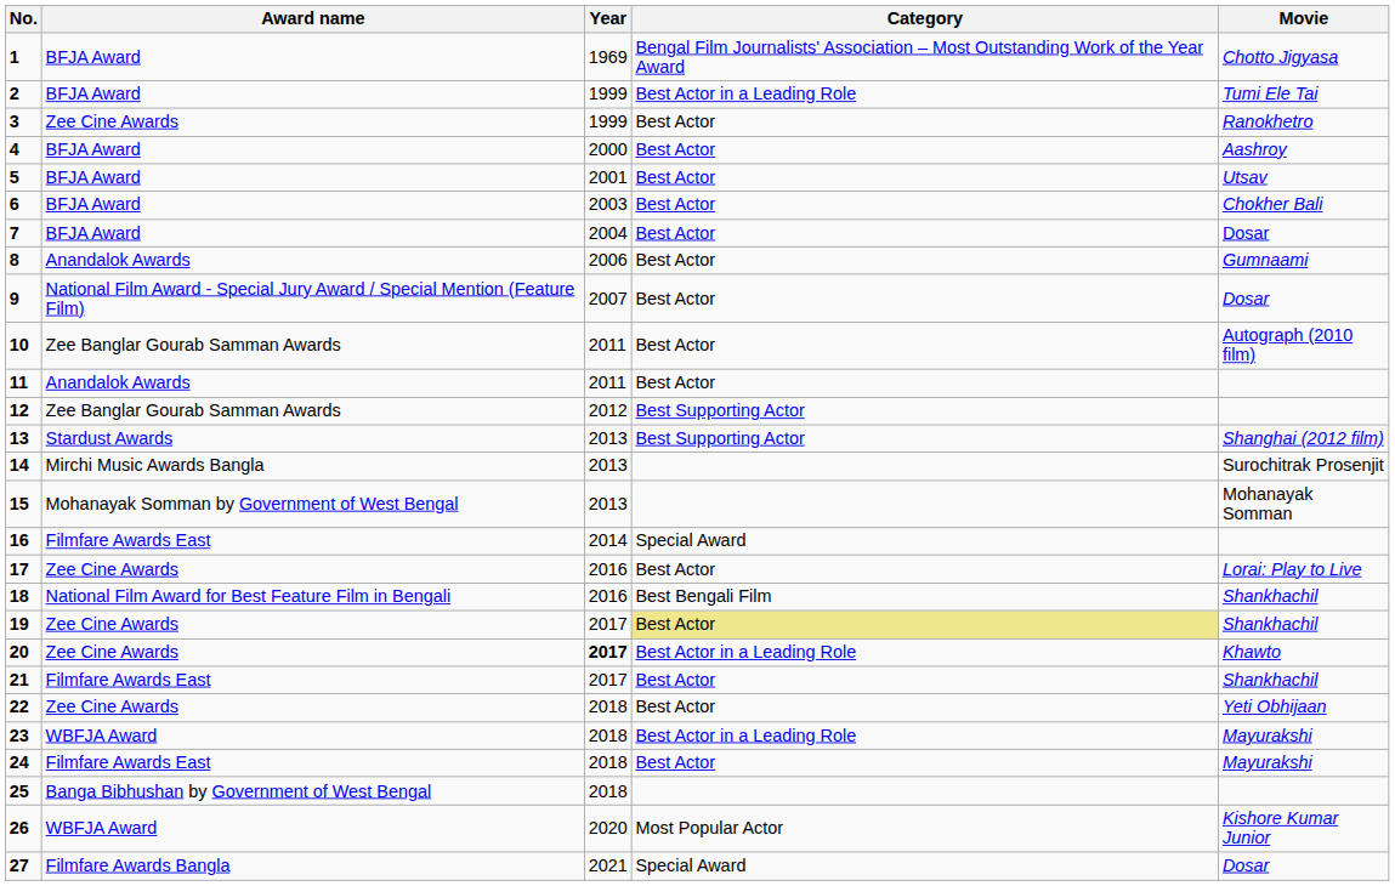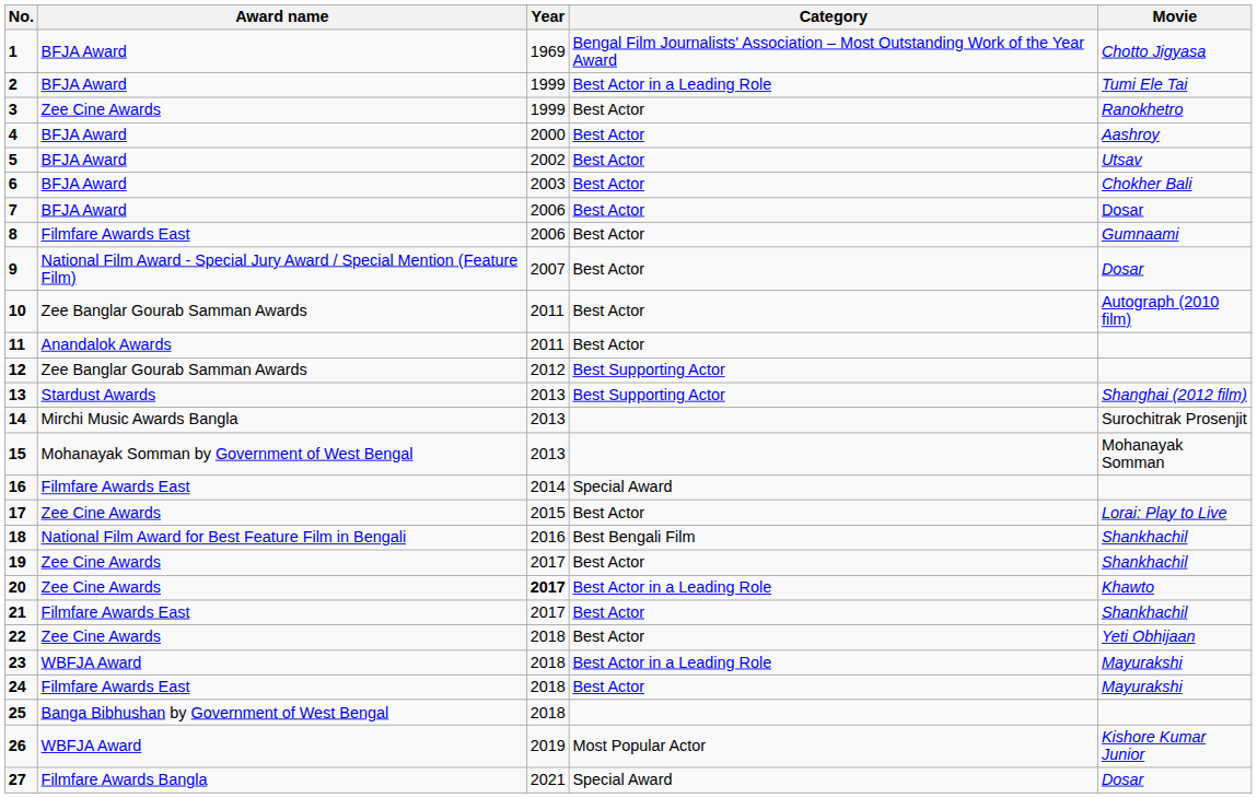 <table class="wikitable sortable" style="width:80%;">
 <tr>
 <th>No.</th>
 <th>Award name</th>
 <th>Year</th>
 <th>Category</th>
 <th>Movie</th>
 </tr>
 <tr>
 <td><strong>1</strong></td>
 <td><a href='#'>BFJA Award</a></td>
 <td>1969</td>
 <td><a href='#'>Bengal Film Journalists' Association – Most Outstanding Work of the Year Award</a></td>
 <td><em><a href='#'>Chotto Jigyasa</a></em></td>
 </tr>
 <tr>
 <td><strong>2</strong></td>
 <td><a href='#'>BFJA Award</a></td>
 <td>1999</td>
 <td><a href='#'>Best Actor in a Leading Role</a></td>
 <td><em><a href='#'>Tumi Ele Tai</a></em></td>
 </tr>
 <tr>
 <td><strong>3</strong></td>
 <td><a href='#'>Zee Cine Awards</a></td>
 <td>1999</td>
 <td>Best Actor</td>
 <td><em><a href='#'>Ranokhetro</a></em></td>
 </tr>
 <tr>
 <td><strong>4</strong></td>
 <td><a href='#'>BFJA Award</a></td>
 <td>2000</td>
 <td><a href='#'>Best Actor</a></td>
 <td><em><a href='#'>Aashroy</a></em></td>
 </tr>
 <tr>
 <td><strong>5</strong></td>
 <td><a href='#'>BFJA Award</a></td>
-<td>2001</td>
+<td>2002</td>
 <td><a href='#'>Best Actor</a></td>
 <td><em><a href='#'>Utsav</a></em></td>
 </tr>
 <tr>
 <td><strong>6</strong></td>
 <td><a href='#'>BFJA Award</a></td>
 <td>2003</td>
 <td><a href='#'>Best Actor</a></td>
 <td><em><a href='#'>Chokher Bali</a></em></td>
 </tr>
 <tr>
 <td><strong>7</strong></td>
 <td><a href='#'>BFJA Award</a></td>
-<td>2004</td>
+<td>2006</td>
 <td><a href='#'>Best Actor</a></td>
 <td><a href='#'>Dosar</a></td>
 </tr>
 <tr>
 <td><strong>8</strong></td>
-<td><a href='#'>Anandalok Awards</a></td>
+<td><a href='#'>Filmfare Awards East</a></td>
 <td>2006</td>
 <td>Best Actor</td>
 <td><em><a href='#'>Gumnaami</a></em></td>
 </tr>
 <tr>
 <td><strong>9</strong></td>
 <td><a href='#'>National Film Award - Special Jury Award / Special Mention (Feature Film)</a></td>
 <td>2007</td>
 <td>Best Actor</td>
 <td><em><a href='#'>Dosar</a></em></td>
 </tr>
 <tr>
 <td><strong>10</strong></td>
 <td>Zee Banglar Gourab Samman Awards</td>
 <td>2011</td>
 <td>Best Actor</td>
 <td><a href='#'>Autograph (2010 film)</a></td>
 </tr>
 <tr>
 <td><strong>11</strong></td>
 <td><a href='#'>Anandalok Awards</a></td>
 <td>2011</td>
 <td>Best Actor</td>
 <td></td>
 </tr>
 <tr>
 <td><strong>12</strong></td>
 <td>Zee Banglar Gourab Samman Awards</td>
 <td>2012</td>
 <td><a href='#'>Best Supporting Actor</a></td>
 <td></td>
 </tr>
 <tr>
 <td><strong>13</strong></td>
 <td><a href='#'>Stardust Awards</a></td>
 <td>2013</td>
 <td><a href='#'>Best Supporting Actor</a></td>
 <td><em><a href='#'>Shanghai (2012 film)</a></em></td>
 </tr>
 <tr>
 <td><strong>14</strong></td>
 <td>Mirchi Music Awards Bangla</td>
 <td>2013</td>
 <td></td>
 <td>Surochitrak Prosenjit</td>
 </tr>
 <tr>
 <td><strong>15</strong></td>
 <td>Mohanayak Somman by <a href='#'>Government of West Bengal</a></td>
 <td>2013</td>
 <td></td>
 <td>Mohanayak Somman</td>
 </tr>
 <tr>
 <td><strong>16</strong></td>
 <td><a href='#'>Filmfare Awards East</a></td>
 <td>2014</td>
 <td>Special Award</td>
 <td></td>
 </tr>
 <tr>
 <td><strong>17</strong></td>
 <td><a href='#'>Zee Cine Awards</a></td>
-<td>2016</td>
+<td>2015</td>
 <td>Best Actor</td>
 <td><em><a href='#'>Lorai: Play to Live</a></em></td>
 </tr>
 <tr>
 <td><strong>18</strong></td>
 <td><a href='#'>National Film Award for Best Feature Film in Bengali</a></td>
 <td>2016</td>
 <td>Best Bengali Film</td>
 <td><em><a href='#'>Shankhachil</a></em></td>
 </tr>
 <tr>
 <td><strong>19</strong></td>
 <td><a href='#'>Zee Cine Awards</a></td>
 <td>2017</td>
-<td style="background: khaki;">Best Actor</td>
+<td>Best Actor</td>
 <td><em><a href='#'>Shankhachil</a></em></td>
 </tr>
 <tr>
 <td><strong>20</strong></td>
 <td><a href='#'>Zee Cine Awards</a></td>
 <td><strong>2017</strong></td>
 <td><a href='#'>Best Actor in a Leading Role</a></td>
 <td><em><a href='#'>Khawto</a></em></td>
 </tr>
 <tr>
 <td><strong>21</strong></td>
 <td><a href='#'>Filmfare Awards East</a></td>
 <td>2017</td>
 <td><a href='#'>Best Actor</a></td>
 <td><em><a href='#'>Shankhachil</a></em></td>
 </tr>
 <tr>
 <td><strong>22</strong></td>
 <td><a href='#'>Zee Cine Awards</a></td>
 <td>2018</td>
 <td>Best Actor</td>
 <td><em><a href='#'>Yeti Obhijaan</a></em></td>
 </tr>
 <tr>
 <td><strong>23</strong></td>
 <td><a href='#'>WBFJA Award</a></td>
 <td>2018</td>
 <td><a href='#'>Best Actor in a Leading Role</a></td>
 <td><em><a href='#'>Mayurakshi</a></em></td>
 </tr>
 <tr>
 <td><strong>24</strong></td>
 <td><a href='#'>Filmfare Awards East</a></td>
 <td>2018</td>
 <td><a href='#'>Best Actor</a></td>
 <td><em><a href='#'>Mayurakshi</a></em></td>
 </tr>
 <tr>
 <td><strong>25</strong></td>
 <td><a href='#'>Banga Bibhushan</a> by <a href='#'>Government of West Bengal</a></td>
 <td>2018</td>
 <td></td>
 <td></td>
 </tr>
 <tr>
 <td><strong>26</strong></td>
 <td><a href='#'>WBFJA Award</a></td>
-<td>2020</td>
+<td>2019</td>
 <td>Most Popular Actor</td>
 <td><em><a href='#'>Kishore Kumar Junior</a></em></td>
 </tr>
 <tr>
 <td><strong>27</strong></td>
 <td><a href='#'>Filmfare Awards Bangla</a></td>
 <td>2021</td>
 <td>Special Award</td>
 <td><em><a href='#'>Dosar</a></em></td>
 </tr>
 </table>
